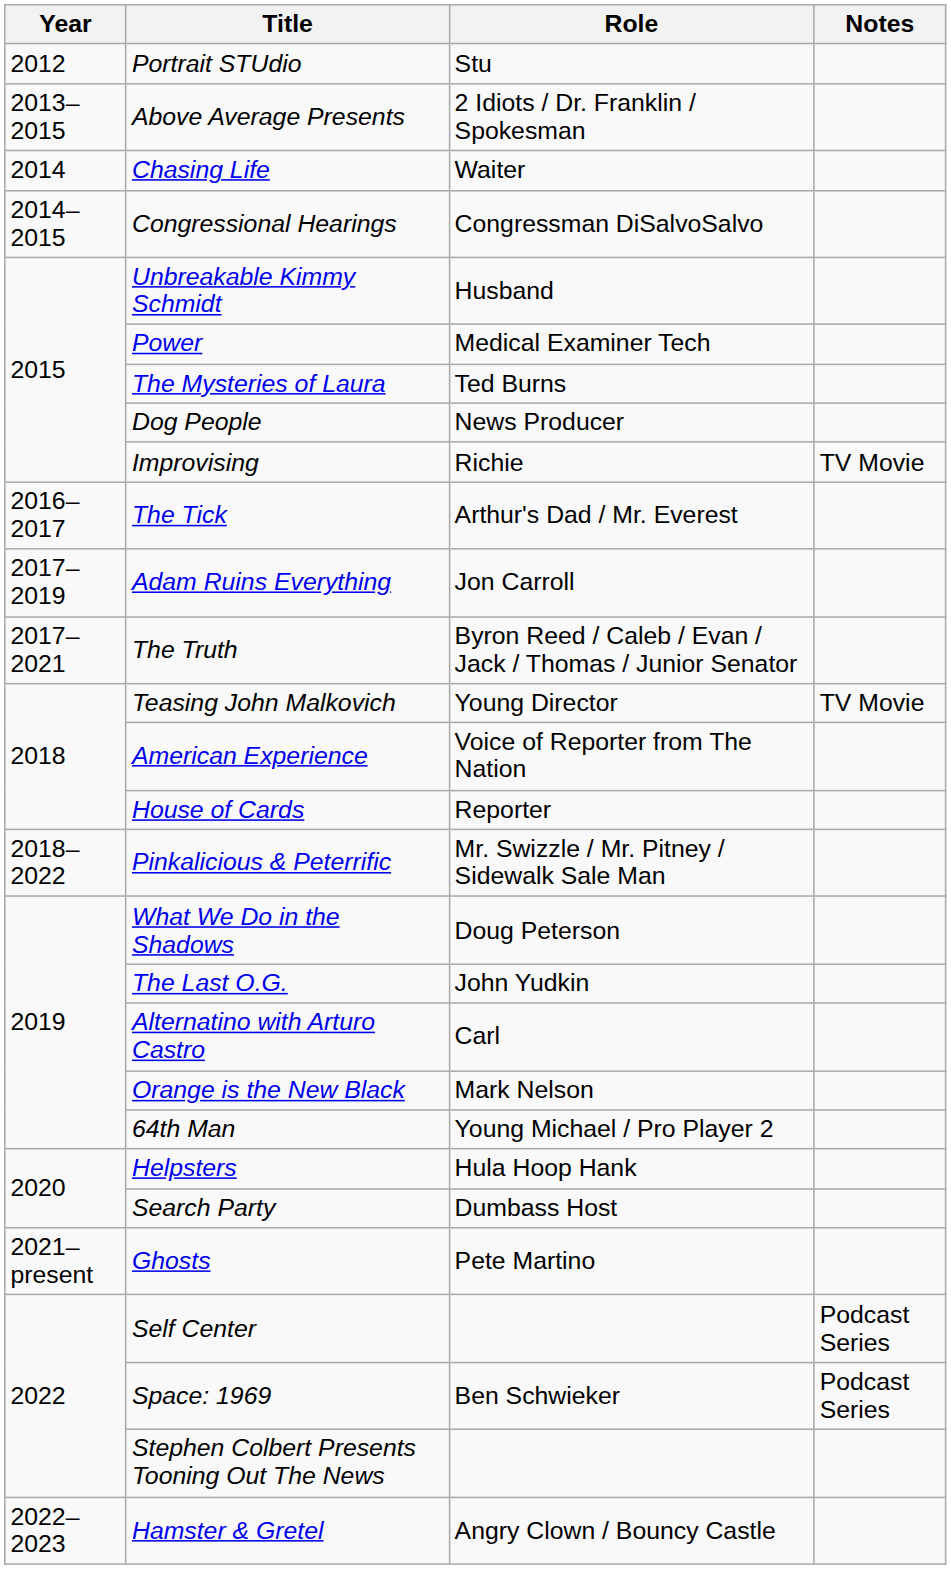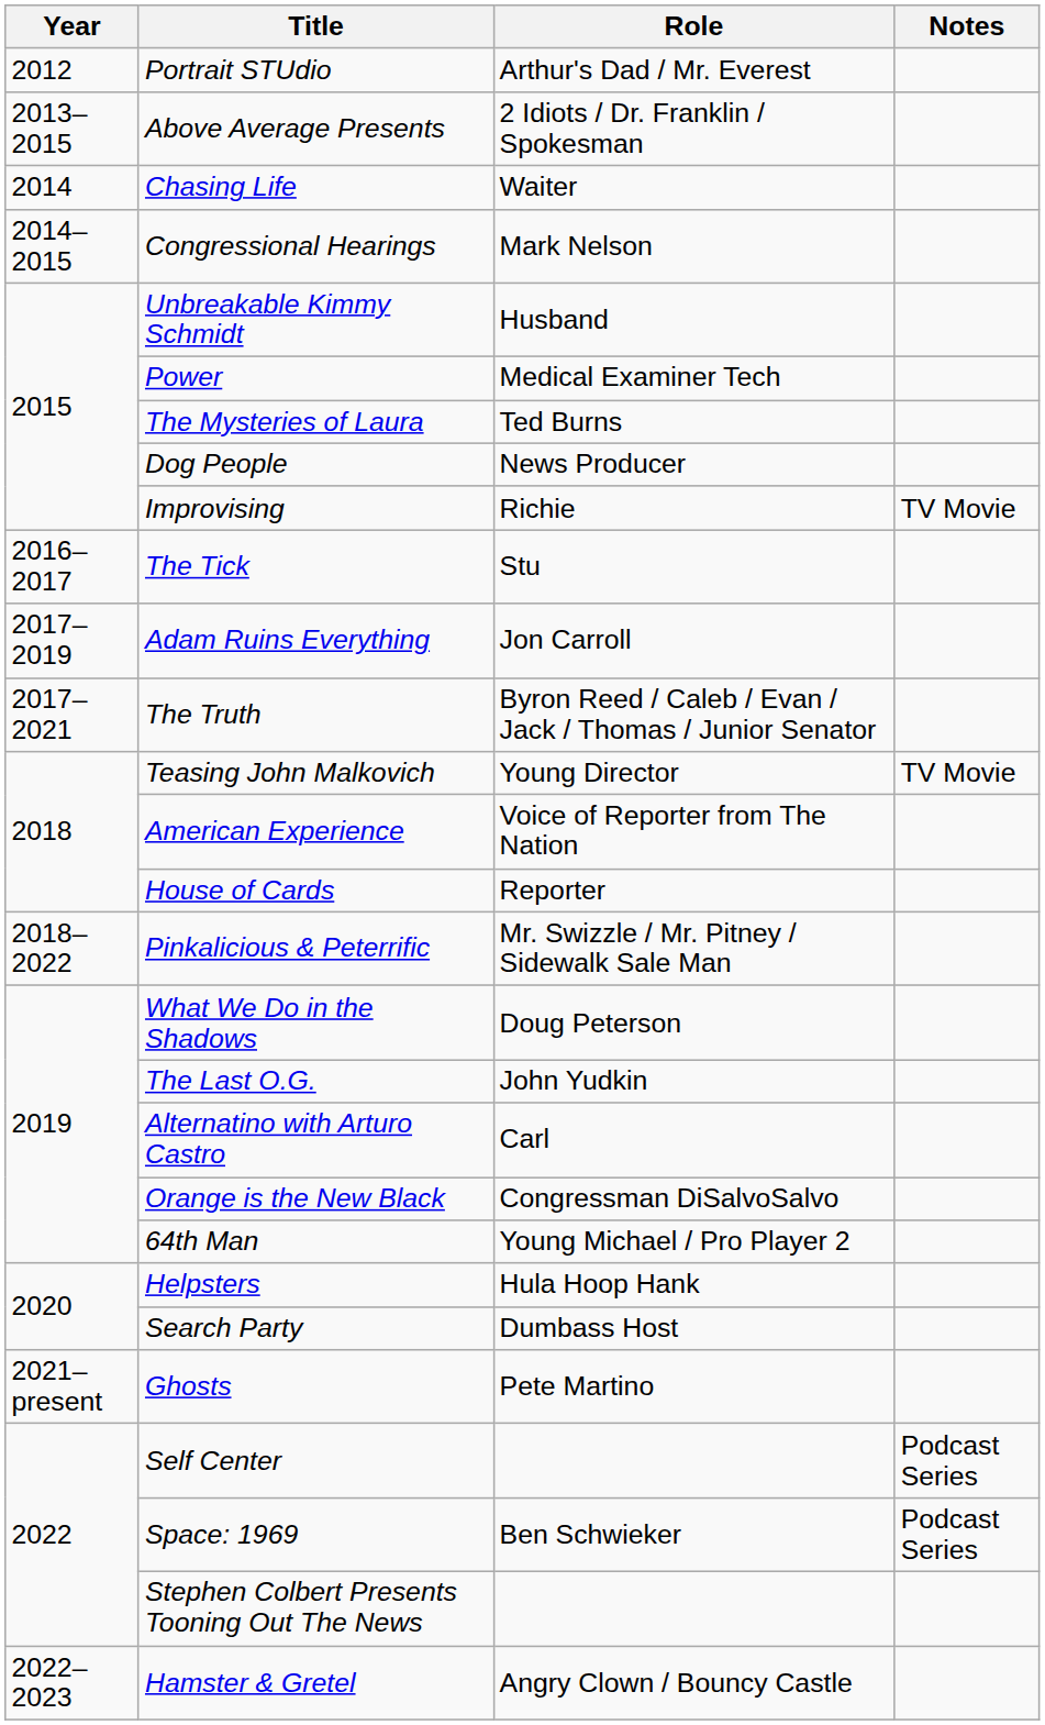 <table class="wikitable">
 <tr>
 <th>Year</th>
 <th>Title</th>
 <th>Role</th>
 <th>Notes</th>
 </tr>
 <tr>
 <td>2012</td>
 <td><em>Portrait STUdio</em></td>
-<td>Stu</td>
+<td>Arthur's Dad / Mr. Everest</td>
 <td></td>
 </tr>
 <tr>
 <td>2013–2015</td>
 <td><em>Above Average Presents</em></td>
 <td>2 Idiots / Dr. Franklin / Spokesman</td>
 <td></td>
 </tr>
 <tr>
 <td>2014</td>
 <td><em><a href='#'>Chasing Life</a></em></td>
 <td>Waiter</td>
 <td></td>
 </tr>
 <tr>
 <td>2014–2015</td>
 <td><em>Congressional Hearings</em></td>
-<td>Congressman DiSalvoSalvo</td>
+<td>Mark Nelson</td>
 <td></td>
 </tr>
 <tr>
 <td rowspan="5">2015</td>
 <td><em><a href='#'>Unbreakable Kimmy Schmidt</a></em></td>
 <td>Husband</td>
 <td></td>
 </tr>
 <tr>
 <td><em><a href='#'>Power</a></em></td>
 <td>Medical Examiner Tech</td>
 <td></td>
 </tr>
 <tr>
 <td><em><a href='#'>The Mysteries of Laura</a></em></td>
 <td>Ted Burns</td>
 <td></td>
 </tr>
 <tr>
 <td><em>Dog People</em></td>
 <td>News Producer</td>
 <td></td>
 </tr>
 <tr>
 <td><em>Improvising</em></td>
 <td>Richie</td>
 <td>TV Movie</td>
 </tr>
 <tr>
 <td>2016–2017</td>
 <td><em><a href='#'>The Tick</a></em></td>
-<td>Arthur's Dad / Mr. Everest</td>
+<td>Stu</td>
 <td></td>
 </tr>
 <tr>
 <td>2017–2019</td>
 <td><em><a href='#'>Adam Ruins Everything</a></em></td>
 <td>Jon Carroll</td>
 <td></td>
 </tr>
 <tr>
 <td>2017–2021</td>
 <td><em>The Truth</em></td>
 <td>Byron Reed / Caleb / Evan / Jack / Thomas / Junior Senator</td>
 <td></td>
 </tr>
 <tr>
 <td rowspan="3">2018</td>
 <td><em>Teasing John Malkovich</em></td>
 <td>Young Director</td>
 <td>TV Movie</td>
 </tr>
 <tr>
 <td><em><a href='#'>American Experience</a></em></td>
 <td>Voice of Reporter from The Nation</td>
 <td></td>
 </tr>
 <tr>
 <td><em><a href='#'>House of Cards</a></em></td>
 <td>Reporter</td>
 <td></td>
 </tr>
 <tr>
 <td>2018–2022</td>
 <td><em><a href='#'>Pinkalicious & Peterrific</a></em></td>
 <td>Mr. Swizzle / Mr. Pitney / Sidewalk Sale Man</td>
 <td></td>
 </tr>
 <tr>
 <td rowspan="5">2019</td>
 <td><em><a href='#'>What We Do in the Shadows</a></em></td>
 <td>Doug Peterson</td>
 <td></td>
 </tr>
 <tr>
 <td><em><a href='#'>The Last O.G.</a></em></td>
 <td>John Yudkin</td>
 <td></td>
 </tr>
 <tr>
 <td><em><a href='#'>Alternatino with Arturo Castro</a></em></td>
 <td>Carl</td>
 <td></td>
 </tr>
 <tr>
 <td><em><a href='#'>Orange is the New Black</a></em></td>
-<td>Mark Nelson</td>
+<td>Congressman DiSalvoSalvo</td>
 <td></td>
 </tr>
 <tr>
 <td><em>64th Man</em></td>
 <td>Young Michael / Pro Player 2</td>
 <td></td>
 </tr>
 <tr>
 <td rowspan="2">2020</td>
 <td><em><a href='#'>Helpsters</a></em></td>
 <td>Hula Hoop Hank</td>
 <td></td>
 </tr>
 <tr>
 <td><em>Search Party</em></td>
 <td>Dumbass Host</td>
 <td></td>
 </tr>
 <tr>
 <td>2021–present</td>
 <td><em><a href='#'>Ghosts</a></em></td>
 <td>Pete Martino</td>
 <td></td>
 </tr>
 <tr>
 <td rowspan="3">2022</td>
 <td><em>Self Center</em></td>
 <td></td>
 <td>Podcast Series</td>
 </tr>
 <tr>
 <td><em>Space: 1969</em></td>
 <td>Ben Schwieker</td>
 <td>Podcast Series</td>
 </tr>
 <tr>
 <td><em>Stephen Colbert Presents Tooning Out The News</em></td>
 <td></td>
 <td></td>
 </tr>
 <tr>
 <td>2022–2023</td>
 <td><em><a href='#'>Hamster & Gretel</a></em></td>
 <td>Angry Clown / Bouncy Castle</td>
 <td></td>
 </tr>
 </table>
